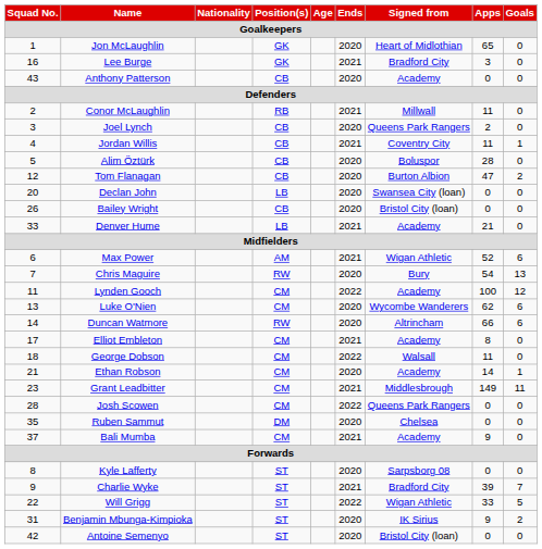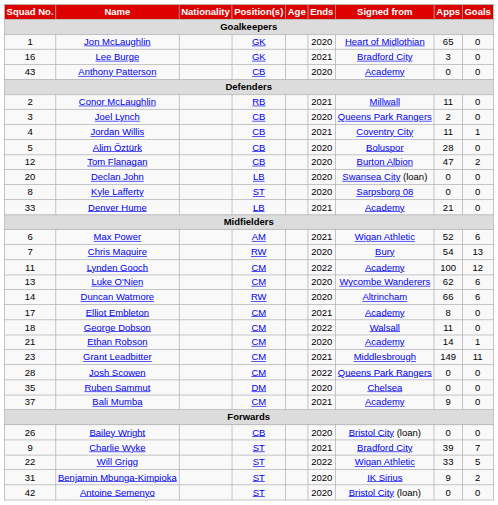 <table class="wikitable" style="text-align:center; font-size:90%;">
 <tr>
 <th style="background:#DD0000; color:white; text-align:center;">Squad No.</th>
 <th style="background:#DD0000; color:white; text-align:center;">Name</th>
 <th style="background:#DD0000; color:white; text-align:center;">Nationality</th>
 <th style="background:#DD0000; color:white; text-align:center;">Position(s)</th>
 <th style="background:#DD0000; color:white; text-align:center;">Age</th>
 <th style="background:#DD0000; color:white; text-align:center;">Ends</th>
 <th style="background:#DD0000; color:white; text-align:center;">Signed from</th>
 <th style="background:#DD0000; color:white; text-align:center;">Apps</th>
 <th style="background:#DD0000; color:white; text-align:center;">Goals</th>
 </tr>
 <tr>
 <th colspan="9" style="background:#dcdcdc; text-align:center;">Goalkeepers</th>
 </tr>
 <tr>
 <td>1</td>
 <td><a href='#'>Jon McLaughlin</a></td>
 <td></td>
 <td><a href='#'>GK</a></td>
 <td></td>
 <td>2020</td>
 <td> <a href='#'>Heart of Midlothian</a></td>
 <td>65</td>
 <td>0</td>
 </tr>
 <tr>
 <td>16</td>
 <td><a href='#'>Lee Burge</a></td>
 <td></td>
 <td><a href='#'>GK</a></td>
 <td></td>
 <td>2021</td>
 <td> <a href='#'>Bradford City</a></td>
 <td>3</td>
 <td>0</td>
 </tr>
 <tr>
 <td>43</td>
 <td><a href='#'>Anthony Patterson</a></td>
 <td></td>
 <td><a href='#'>CB</a></td>
 <td></td>
 <td>2020</td>
 <td><a href='#'>Academy</a></td>
 <td>0</td>
 <td>0</td>
 </tr>
 <tr>
 <th colspan="9" style="background:#dcdcdc; text-align:center;">Defenders</th>
 </tr>
 <tr>
 <td>2</td>
 <td><a href='#'>Conor McLaughlin</a></td>
 <td></td>
 <td><a href='#'>RB</a></td>
 <td></td>
 <td>2021</td>
 <td> <a href='#'>Millwall</a></td>
 <td>11</td>
 <td>0</td>
 </tr>
 <tr>
 <td>3</td>
 <td><a href='#'>Joel Lynch</a></td>
 <td></td>
 <td><a href='#'>CB</a></td>
 <td></td>
 <td>2020</td>
 <td> <a href='#'>Queens Park Rangers</a></td>
 <td>2</td>
 <td>0</td>
 </tr>
 <tr>
 <td>4</td>
 <td><a href='#'>Jordan Willis</a></td>
 <td></td>
 <td><a href='#'>CB</a></td>
 <td></td>
 <td>2021</td>
 <td> <a href='#'>Coventry City</a></td>
 <td>11</td>
 <td>1</td>
 </tr>
 <tr>
 <td>5</td>
 <td><a href='#'>Alim Öztürk</a></td>
 <td></td>
 <td><a href='#'>CB</a></td>
 <td></td>
 <td>2020</td>
 <td> <a href='#'>Boluspor</a></td>
 <td>28</td>
 <td>0</td>
 </tr>
 <tr>
 <td>12</td>
 <td><a href='#'>Tom Flanagan</a></td>
 <td></td>
 <td><a href='#'>CB</a></td>
 <td></td>
 <td>2020</td>
 <td> <a href='#'>Burton Albion</a></td>
 <td>47</td>
 <td>2</td>
 </tr>
 <tr>
 <td>20</td>
 <td><a href='#'>Declan John</a></td>
 <td></td>
 <td><a href='#'>LB</a></td>
 <td></td>
 <td>2020</td>
 <td> <a href='#'>Swansea City</a> (loan)</td>
 <td>0</td>
 <td>0</td>
 </tr>
 <tr>
-<td>26</td>
-<td><a href='#'>Bailey Wright</a></td>
+<td>8</td>
+<td><a href='#'>Kyle Lafferty</a></td>
 <td></td>
-<td><a href='#'>CB</a></td>
+<td><a href='#'>ST</a></td>
 <td></td>
 <td>2020</td>
-<td> <a href='#'>Bristol City</a> (loan)</td>
+<td> <a href='#'>Sarpsborg 08</a></td>
 <td>0</td>
 <td>0</td>
 </tr>
 <tr>
 <td>33</td>
 <td><a href='#'>Denver Hume</a></td>
 <td></td>
 <td><a href='#'>LB</a></td>
 <td></td>
 <td>2021</td>
 <td><a href='#'>Academy</a></td>
 <td>21</td>
 <td>0</td>
 </tr>
 <tr>
 <th colspan="9" style="background:#dcdcdc; text-align:center;">Midfielders</th>
 </tr>
 <tr>
 <td>6</td>
 <td><a href='#'>Max Power</a></td>
 <td></td>
 <td><a href='#'>AM</a></td>
 <td></td>
 <td>2021</td>
 <td> <a href='#'>Wigan Athletic</a></td>
 <td>52</td>
 <td>6</td>
 </tr>
 <tr>
 <td>7</td>
 <td><a href='#'>Chris Maguire</a></td>
 <td></td>
 <td><a href='#'>RW</a></td>
 <td></td>
 <td>2020</td>
 <td> <a href='#'>Bury</a></td>
 <td>54</td>
 <td>13</td>
 </tr>
 <tr>
 <td>11</td>
 <td><a href='#'>Lynden Gooch</a></td>
 <td></td>
 <td><a href='#'>CM</a></td>
 <td></td>
 <td>2022</td>
 <td><a href='#'>Academy</a></td>
 <td>100</td>
 <td>12</td>
 </tr>
 <tr>
 <td>13</td>
 <td><a href='#'>Luke O'Nien</a></td>
 <td></td>
 <td><a href='#'>CM</a></td>
 <td></td>
 <td>2020</td>
 <td> <a href='#'>Wycombe Wanderers</a></td>
 <td>62</td>
 <td>6</td>
 </tr>
 <tr>
 <td>14</td>
 <td><a href='#'>Duncan Watmore</a></td>
 <td></td>
 <td><a href='#'>RW</a></td>
 <td></td>
 <td>2020</td>
 <td> <a href='#'>Altrincham</a></td>
 <td>66</td>
 <td>6</td>
 </tr>
 <tr>
 <td>17</td>
 <td><a href='#'>Elliot Embleton</a></td>
 <td></td>
 <td><a href='#'>CM</a></td>
 <td></td>
 <td>2021</td>
 <td><a href='#'>Academy</a></td>
 <td>8</td>
 <td>0</td>
 </tr>
 <tr>
 <td>18</td>
 <td><a href='#'>George Dobson</a></td>
 <td></td>
 <td><a href='#'>CM</a></td>
 <td></td>
 <td>2022</td>
 <td> <a href='#'>Walsall</a></td>
 <td>11</td>
 <td>0</td>
 </tr>
 <tr>
 <td>21</td>
 <td><a href='#'>Ethan Robson</a></td>
 <td></td>
 <td><a href='#'>CM</a></td>
 <td></td>
 <td>2020</td>
 <td><a href='#'>Academy</a></td>
 <td>14</td>
 <td>1</td>
 </tr>
 <tr>
 <td>23</td>
 <td><a href='#'>Grant Leadbitter</a></td>
 <td></td>
 <td><a href='#'>CM</a></td>
 <td></td>
 <td>2021</td>
 <td> <a href='#'>Middlesbrough</a></td>
 <td>149</td>
 <td>11</td>
 </tr>
 <tr>
 <td>28</td>
 <td><a href='#'>Josh Scowen</a></td>
 <td></td>
 <td><a href='#'>CM</a></td>
 <td></td>
 <td>2022</td>
 <td> <a href='#'>Queens Park Rangers</a></td>
 <td>0</td>
 <td>0</td>
 </tr>
 <tr>
 <td>35</td>
 <td><a href='#'>Ruben Sammut</a></td>
 <td></td>
 <td><a href='#'>DM</a></td>
 <td></td>
 <td>2020</td>
 <td> <a href='#'>Chelsea</a></td>
 <td>0</td>
 <td>0</td>
 </tr>
 <tr>
 <td>37</td>
 <td><a href='#'>Bali Mumba</a></td>
 <td></td>
 <td><a href='#'>CM</a></td>
 <td></td>
 <td>2021</td>
 <td><a href='#'>Academy</a></td>
 <td>9</td>
 <td>0</td>
 </tr>
 <tr>
 <th colspan="9" style="background:#dcdcdc; text-align:center;">Forwards</th>
 </tr>
 <tr>
-<td>8</td>
-<td><a href='#'>Kyle Lafferty</a></td>
+<td>26</td>
+<td><a href='#'>Bailey Wright</a></td>
 <td></td>
-<td><a href='#'>ST</a></td>
+<td><a href='#'>CB</a></td>
 <td></td>
 <td>2020</td>
-<td> <a href='#'>Sarpsborg 08</a></td>
+<td> <a href='#'>Bristol City</a> (loan)</td>
 <td>0</td>
 <td>0</td>
 </tr>
 <tr>
 <td>9</td>
 <td><a href='#'>Charlie Wyke</a></td>
 <td></td>
 <td><a href='#'>ST</a></td>
 <td></td>
 <td>2021</td>
 <td> <a href='#'>Bradford City</a></td>
 <td>39</td>
 <td>7</td>
 </tr>
 <tr>
 <td>22</td>
 <td><a href='#'>Will Grigg</a></td>
 <td></td>
 <td><a href='#'>ST</a></td>
 <td></td>
 <td>2022</td>
 <td> <a href='#'>Wigan Athletic</a></td>
 <td>33</td>
 <td>5</td>
 </tr>
 <tr>
 <td>31</td>
 <td><a href='#'>Benjamin Mbunga-Kimpioka</a></td>
 <td></td>
 <td><a href='#'>ST</a></td>
 <td></td>
 <td>2020</td>
 <td> <a href='#'>IK Sirius</a></td>
 <td>9</td>
 <td>2</td>
 </tr>
 <tr>
 <td>42</td>
 <td><a href='#'>Antoine Semenyo</a></td>
 <td></td>
 <td><a href='#'>ST</a></td>
 <td></td>
 <td>2020</td>
 <td> <a href='#'>Bristol City</a> (loan)</td>
 <td>0</td>
 <td>0</td>
 </tr>
 </table>
